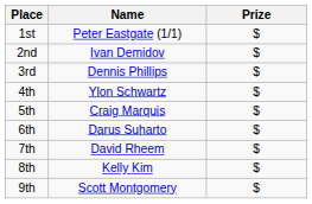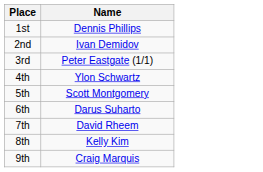 <table class="wikitable">
 <tr>
 <th width="50">Place</th>
 <th width="200">Name</th>
-<th width="125">Prize</th>
 </tr>
 <tr>
 <td align = "center">1st</td>
-<td align = "center"><a href='#'>Peter Eastgate</a> (1/1)</td>
-<td align = "center">$</td>
+<td align = "center"><a href='#'>Dennis Phillips</a></td>
 </tr>
 <tr>
 <td align = "center">2nd</td>
 <td align = "center"><a href='#'>Ivan Demidov</a></td>
-<td align = "center">$</td>
 </tr>
 <tr>
 <td align = "center">3rd</td>
-<td align = "center"><a href='#'>Dennis Phillips</a></td>
-<td align = "center">$</td>
+<td align = "center"><a href='#'>Peter Eastgate</a> (1/1)</td>
 </tr>
 <tr>
 <td align = "center">4th</td>
 <td align = "center"><a href='#'>Ylon Schwartz</a></td>
-<td align = "center">$</td>
 </tr>
 <tr>
 <td align = "center">5th</td>
-<td align = "center"><a href='#'>Craig Marquis</a></td>
-<td align = "center">$</td>
+<td align = "center"><a href='#'>Scott Montgomery</a></td>
 </tr>
 <tr>
 <td align = "center">6th</td>
 <td align = "center"><a href='#'>Darus Suharto</a></td>
-<td align = "center">$</td>
 </tr>
 <tr>
 <td align = "center">7th</td>
 <td align = "center"><a href='#'>David Rheem</a></td>
-<td align = "center">$</td>
 </tr>
 <tr>
 <td align = "center">8th</td>
 <td align = "center"><a href='#'>Kelly Kim</a></td>
-<td align = "center">$</td>
 </tr>
 <tr>
 <td align = "center">9th</td>
-<td align = "center"><a href='#'>Scott Montgomery</a></td>
-<td align = "center">$</td>
+<td align = "center"><a href='#'>Craig Marquis</a></td>
 </tr>
 </table>
